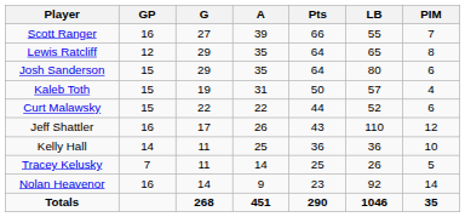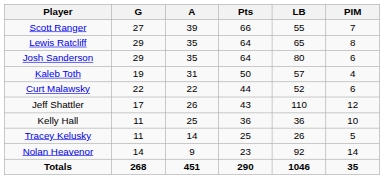 <table class="wikitable sortable">
 <tr align=center>
 <th width="20%">Player</th>
-<th width="10%">GP</th>
 <th width="10%">G</th>
 <th width="10%">A</th>
 <th width="10%">Pts</th>
 <th width="10%">LB</th>
 <th width="10%">PIM</th>
 </tr>
 <tr align=center>
 <td><a href='#'>Scott Ranger</a></td>
-<td>16</td>
 <td>27</td>
 <td>39</td>
 <td>66</td>
 <td>55</td>
 <td>7</td>
 </tr>
 <tr align=center>
 <td><a href='#'>Lewis Ratcliff</a></td>
-<td>12</td>
 <td>29</td>
 <td>35</td>
 <td>64</td>
 <td>65</td>
 <td>8</td>
 </tr>
 <tr align=center>
 <td><a href='#'>Josh Sanderson</a></td>
-<td>15</td>
 <td>29</td>
 <td>35</td>
 <td>64</td>
 <td>80</td>
 <td>6</td>
 </tr>
 <tr align=center>
 <td><a href='#'>Kaleb Toth</a></td>
-<td>15</td>
 <td>19</td>
 <td>31</td>
 <td>50</td>
 <td>57</td>
 <td>4</td>
 </tr>
 <tr align=center>
 <td><a href='#'>Curt Malawsky</a></td>
-<td>15</td>
 <td>22</td>
 <td>22</td>
 <td>44</td>
 <td>52</td>
 <td>6</td>
 </tr>
 <tr align=center>
 <td>Jeff Shattler</td>
-<td>16</td>
 <td>17</td>
 <td>26</td>
 <td>43</td>
 <td>110</td>
 <td>12</td>
 </tr>
 <tr align=center>
 <td>Kelly Hall</td>
-<td>14</td>
 <td>11</td>
 <td>25</td>
 <td>36</td>
 <td>36</td>
 <td>10</td>
 </tr>
 <tr align=center>
 <td><a href='#'>Tracey Kelusky</a></td>
-<td>7</td>
 <td>11</td>
 <td>14</td>
 <td>25</td>
 <td>26</td>
 <td>5</td>
 </tr>
 <tr align=center>
 <td><a href='#'>Nolan Heavenor</a></td>
-<td>16</td>
 <td>14</td>
 <td>9</td>
 <td>23</td>
 <td>92</td>
 <td>14</td>
 </tr>
 <tr align=center>
 <td><strong>Totals</strong></td>
-<td></td>
 <td><strong>268</strong></td>
 <td><strong>451</strong></td>
 <td><strong>290</strong></td>
 <td><strong>1046</strong></td>
 <td><strong>35</strong></td>
 </tr>
 </table>
